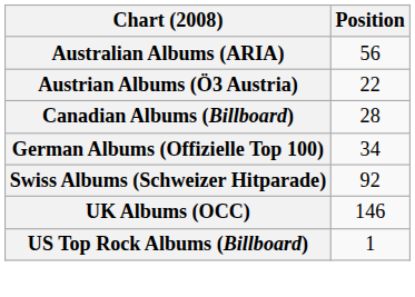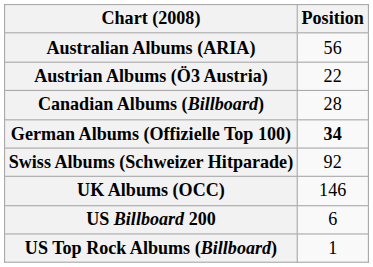 <table class="wikitable sortable plainrowheaders" style="text-align:center">
 <tr>
 <th>Chart (2008)</th>
 <th>Position</th>
 </tr>
 <tr>
 <th scope="row">Australian Albums (ARIA)</th>
 <td>56</td>
 </tr>
 <tr>
 <th scope="row">Austrian Albums (Ö3 Austria)</th>
 <td>22</td>
 </tr>
 <tr>
 <th scope="row">Canadian Albums (<em>Billboard</em>)</th>
 <td>28</td>
 </tr>
 <tr>
 <th scope="row">German Albums (Offizielle Top 100)</th>
-<td>34</td>
+<td><strong>34</strong></td>
 </tr>
 <tr>
 <th scope="row">Swiss Albums (Schweizer Hitparade)</th>
 <td>92</td>
 </tr>
 <tr>
 <th scope="row">UK Albums (OCC)</th>
 <td>146</td>
 </tr>
 <tr>
+<th scope="row">US <em>Billboard</em> 200</th>
+<td>6</td>
+</tr>
+<tr>
 <th scope="row">US Top Rock Albums (<em>Billboard</em>)</th>
 <td>1</td>
 </tr>
 </table>
